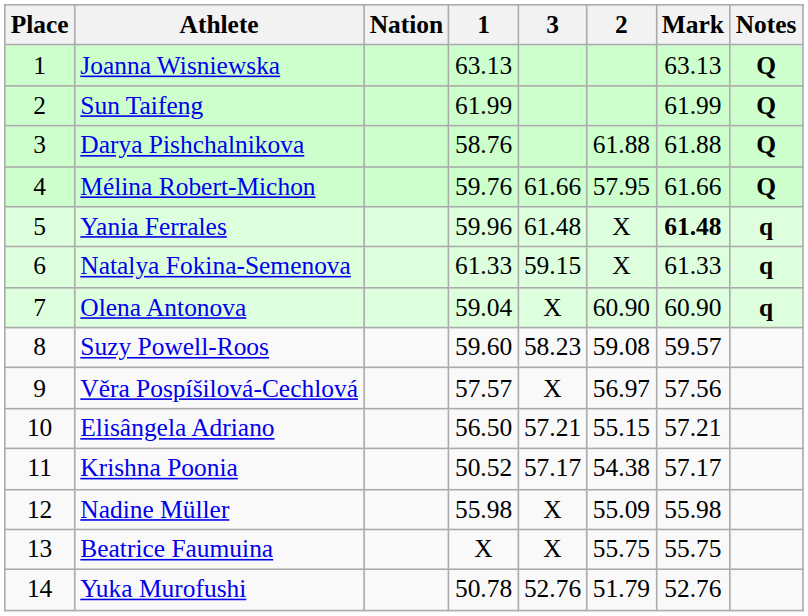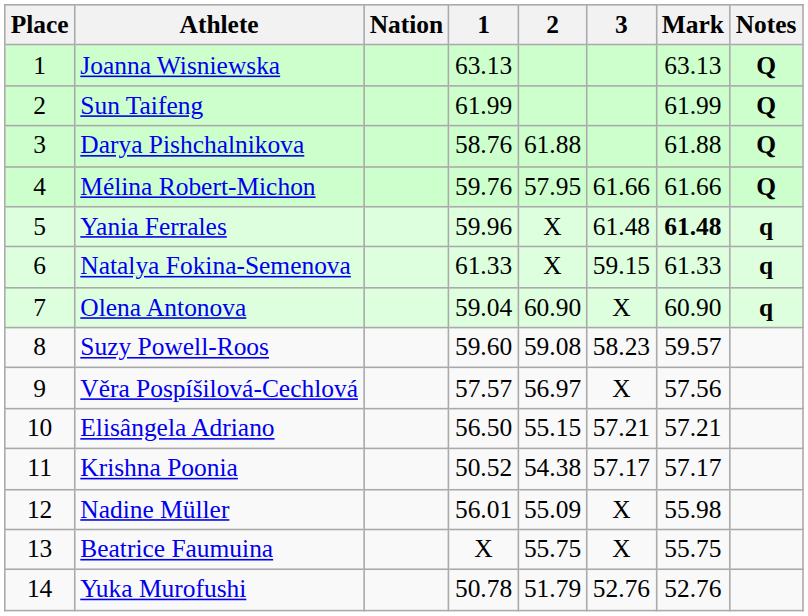 <table class="wikitable sortable" style="text-align:center">
 <tr>
 <th>Place</th>
 <th>Athlete</th>
 <th>Nation</th>
 <th>1</th>
+<th>2</th>
 <th>3</th>
-<th>2</th>
 <th>Mark</th>
 <th>Notes</th>
 </tr>
 <tr bgcolor=ccffcc>
 <td>1</td>
 <td style="text-align:left"><a href='#'>Joanna Wisniewska</a></td>
 <td align=left></td>
 <td>63.13</td>
 <td></td>
 <td></td>
 <td>63.13</td>
 <td><strong>Q</strong> </td>
 </tr>
 <tr bgcolor=ccffcc>
 <td>2</td>
 <td style="text-align:left"><a href='#'>Sun Taifeng</a></td>
 <td align=left></td>
 <td>61.99</td>
 <td></td>
 <td></td>
 <td>61.99</td>
 <td><strong>Q</strong></td>
 </tr>
 <tr bgcolor=ccffcc>
 <td>3</td>
 <td style="text-align:left"><a href='#'>Darya Pishchalnikova</a></td>
 <td align=left></td>
 <td>58.76</td>
+<td>61.88</td>
 <td></td>
-<td>61.88</td>
 <td>61.88</td>
 <td><strong>Q</strong></td>
 </tr>
 <tr bgcolor=ccffcc>
 <td>4</td>
 <td style="text-align:left"><a href='#'>Mélina Robert-Michon</a></td>
 <td align=left></td>
 <td>59.76</td>
+<td>57.95</td>
 <td>61.66</td>
-<td>57.95</td>
 <td>61.66</td>
 <td><strong>Q</strong></td>
 </tr>
 <tr bgcolor=ddffdd>
 <td>5</td>
 <td style="text-align:left"><a href='#'>Yania Ferrales</a></td>
 <td align=left></td>
 <td>59.96</td>
+<td>X</td>
 <td>61.48</td>
-<td>X</td>
 <td><strong>61.48</strong></td>
 <td><strong>q</strong></td>
 </tr>
 <tr bgcolor=ddffdd>
 <td>6</td>
 <td style="text-align:left"><a href='#'>Natalya Fokina-Semenova</a></td>
 <td align=left></td>
 <td>61.33</td>
+<td>X</td>
 <td>59.15</td>
-<td>X</td>
 <td>61.33</td>
 <td><strong>q</strong></td>
 </tr>
 <tr bgcolor=ddffdd>
 <td>7</td>
 <td style="text-align:left"><a href='#'>Olena Antonova</a></td>
 <td align=left></td>
 <td>59.04</td>
+<td>60.90</td>
 <td>X</td>
-<td>60.90</td>
 <td>60.90</td>
 <td><strong>q</strong></td>
 </tr>
 <tr>
 <td>8</td>
 <td style="text-align:left"><a href='#'>Suzy Powell-Roos</a></td>
 <td align=left></td>
 <td>59.60</td>
+<td>59.08</td>
 <td>58.23</td>
-<td>59.08</td>
 <td>59.57</td>
 <td></td>
 </tr>
 <tr>
 <td>9</td>
 <td style="text-align:left"><a href='#'>Věra Pospíšilová-Cechlová</a></td>
 <td align=left></td>
 <td>57.57</td>
+<td>56.97</td>
 <td>X</td>
-<td>56.97</td>
 <td>57.56</td>
 <td></td>
 </tr>
 <tr>
 <td>10</td>
 <td style="text-align:left"><a href='#'>Elisângela Adriano</a></td>
 <td align=left></td>
 <td>56.50</td>
+<td>55.15</td>
 <td>57.21</td>
-<td>55.15</td>
 <td>57.21</td>
 <td></td>
 </tr>
 <tr>
 <td>11</td>
 <td style="text-align:left"><a href='#'>Krishna Poonia</a></td>
 <td align=left></td>
 <td>50.52</td>
+<td>54.38</td>
 <td>57.17</td>
-<td>54.38</td>
 <td>57.17</td>
 <td></td>
 </tr>
 <tr>
 <td>12</td>
 <td style="text-align:left"><a href='#'>Nadine Müller</a></td>
 <td align=left></td>
-<td>55.98</td>
+<td>56.01</td>
+<td>55.09</td>
 <td>X</td>
-<td>55.09</td>
 <td>55.98</td>
 <td></td>
 </tr>
 <tr>
 <td>13</td>
 <td style="text-align:left"><a href='#'>Beatrice Faumuina</a></td>
 <td align=left></td>
 <td>X</td>
+<td>55.75</td>
 <td>X</td>
-<td>55.75</td>
 <td>55.75</td>
 <td></td>
 </tr>
 <tr>
 <td>14</td>
 <td style="text-align:left"><a href='#'>Yuka Murofushi</a></td>
 <td align=left></td>
 <td>50.78</td>
+<td>51.79</td>
 <td>52.76</td>
-<td>51.79</td>
 <td>52.76</td>
 <td></td>
 </tr>
 </table>
